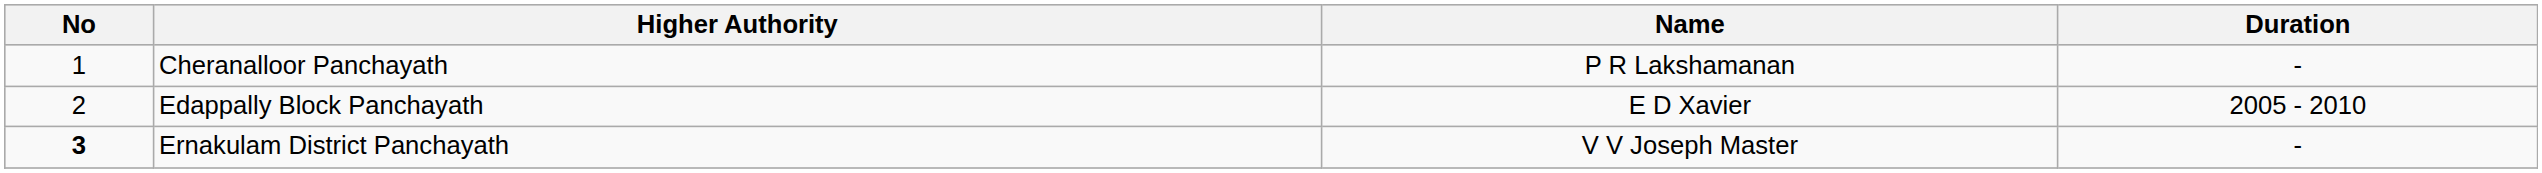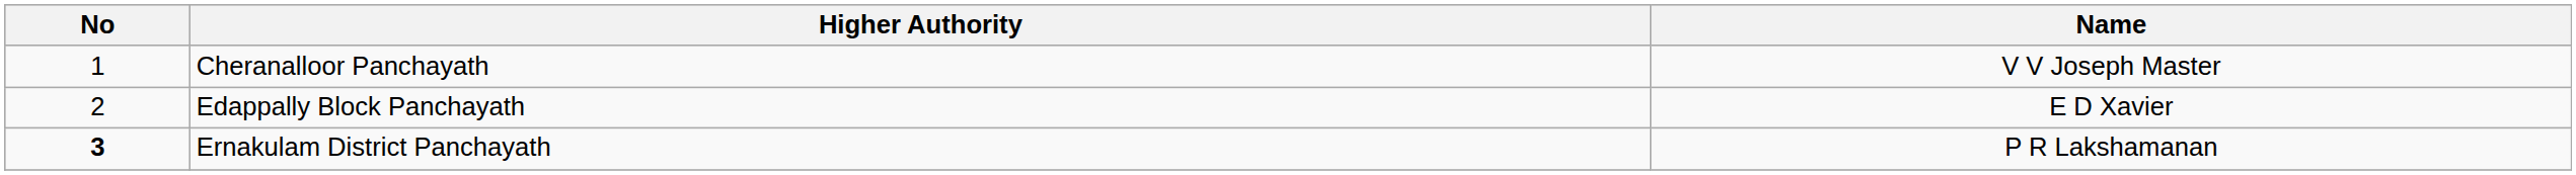 <table class="wikitable" style="width: 100%">
 <tr>
 <th>No</th>
 <th>Higher Authority</th>
 <th>Name</th>
-<th>Duration</th>
 </tr>
 <tr>
 <td align=center>1</td>
 <td>Cheranalloor Panchayath</td>
-<td align=center>P R Lakshamanan</td>
-<td align=center>-</td>
+<td align=center>V V Joseph Master</td>
 </tr>
 <tr>
 <td align=center>2</td>
 <td>Edappally Block Panchayath</td>
 <td align=center>E D Xavier</td>
-<td align=center>2005 - 2010</td>
 </tr>
 <tr>
 <td align=center><strong>3</strong></td>
 <td>Ernakulam District Panchayath</td>
-<td align=center>V V Joseph Master</td>
-<td align=center>-</td>
+<td align=center>P R Lakshamanan</td>
 </tr>
 </table>
